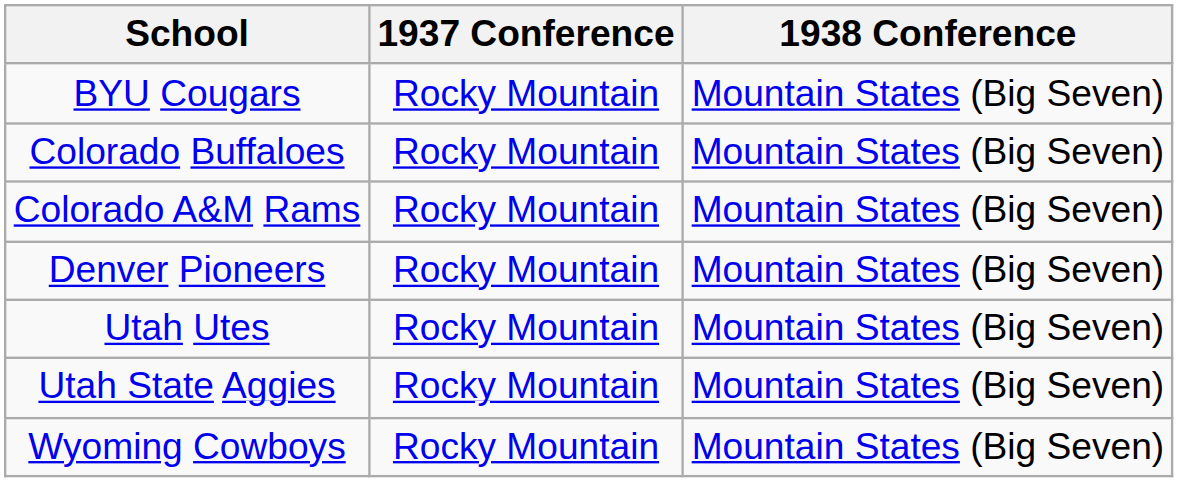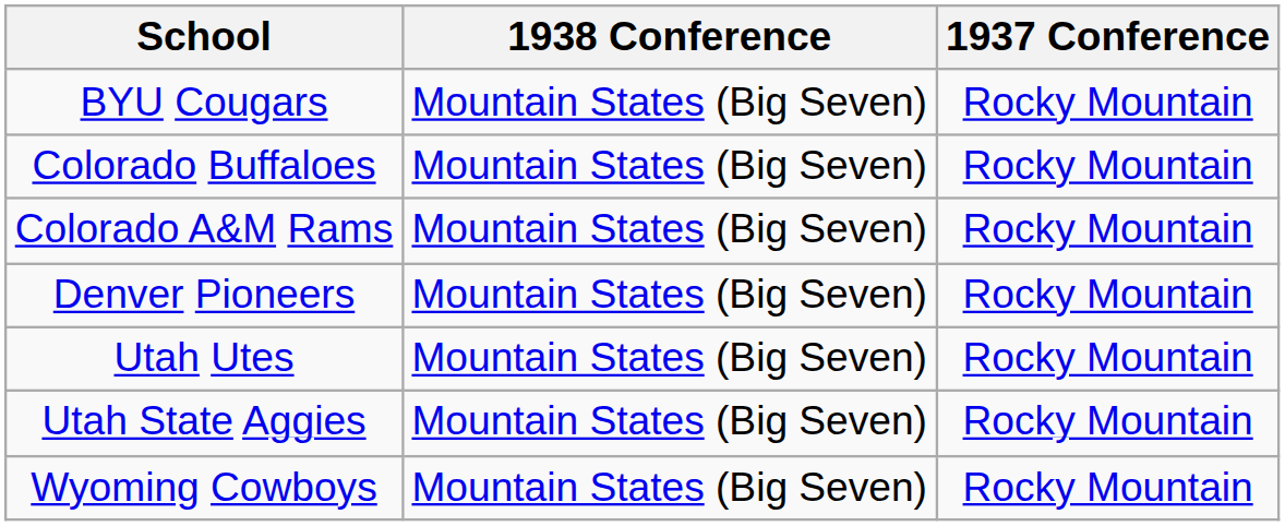 <table class="wikitable sortable">
 <tr>
 <th>School</th>
+<th>1938 Conference</th>
 <th>1937 Conference</th>
-<th>1938 Conference</th>
 </tr>
 <tr style="text-align:center;">
 <td><a href='#'>BYU</a> <a href='#'>Cougars</a></td>
+<td><a href='#'>Mountain States</a> (Big Seven)</td>
 <td><a href='#'>Rocky Mountain</a></td>
-<td><a href='#'>Mountain States</a> (Big Seven)</td>
 </tr>
 <tr style="text-align:center;">
 <td><a href='#'>Colorado</a> <a href='#'>Buffaloes</a></td>
+<td><a href='#'>Mountain States</a> (Big Seven)</td>
 <td><a href='#'>Rocky Mountain</a></td>
-<td><a href='#'>Mountain States</a> (Big Seven)</td>
 </tr>
 <tr style="text-align:center;">
 <td><a href='#'>Colorado A&M</a> <a href='#'>Rams</a></td>
+<td><a href='#'>Mountain States</a> (Big Seven)</td>
 <td><a href='#'>Rocky Mountain</a></td>
-<td><a href='#'>Mountain States</a> (Big Seven)</td>
 </tr>
 <tr style="text-align:center;">
 <td><a href='#'>Denver</a> <a href='#'>Pioneers</a></td>
+<td><a href='#'>Mountain States</a> (Big Seven)</td>
 <td><a href='#'>Rocky Mountain</a></td>
-<td><a href='#'>Mountain States</a> (Big Seven)</td>
 </tr>
 <tr style="text-align:center;">
 <td><a href='#'>Utah</a> <a href='#'>Utes</a></td>
+<td><a href='#'>Mountain States</a> (Big Seven)</td>
 <td><a href='#'>Rocky Mountain</a></td>
-<td><a href='#'>Mountain States</a> (Big Seven)</td>
 </tr>
 <tr style="text-align:center;">
 <td><a href='#'>Utah State</a> <a href='#'>Aggies</a></td>
+<td><a href='#'>Mountain States</a> (Big Seven)</td>
 <td><a href='#'>Rocky Mountain</a></td>
-<td><a href='#'>Mountain States</a> (Big Seven)</td>
 </tr>
 <tr style="text-align:center;">
 <td><a href='#'>Wyoming</a> <a href='#'>Cowboys</a></td>
+<td><a href='#'>Mountain States</a> (Big Seven)</td>
 <td><a href='#'>Rocky Mountain</a></td>
-<td><a href='#'>Mountain States</a> (Big Seven)</td>
 </tr>
 </table>
